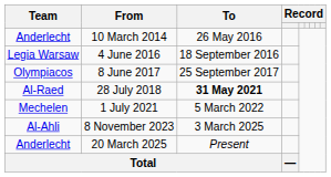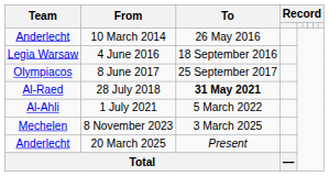 <table class="wikitable" style="text-align: center">
 <tr>
 <th rowspan="2">Team</th>
 <th rowspan="2">From</th>
 <th rowspan="2">To</th>
 <th colspan="6">Record</th>
 </tr>
 <tr>
 <th></th>
 <th></th>
 <th></th>
 <th></th>
 <th></th>
 <th></th>
 </tr>
 <tr>
 <td><a href='#'>Anderlecht</a></td>
 <td>10 March 2014</td>
 <td>26 May 2016<br></td>
 <td></td>
 </tr>
 <tr>
 <td><a href='#'>Legia Warsaw</a></td>
 <td>4 June 2016</td>
 <td>18 September 2016<br></td>
 <td></td>
 </tr>
 <tr>
 <td><a href='#'>Olympiacos</a></td>
 <td>8 June 2017</td>
 <td>25 September 2017<br></td>
 <td></td>
 </tr>
 <tr>
 <td><a href='#'>Al-Raed</a></td>
 <td>28 July 2018</td>
 <td><strong>31 May 2021<br></strong></td>
 <td></td>
 </tr>
 <tr>
-<td><a href='#'>Mechelen</a></td>
+<td><a href='#'>Al-Ahli</a></td>
 <td>1 July 2021</td>
 <td>5 March 2022<br></td>
 <td></td>
 </tr>
 <tr>
-<td><a href='#'>Al-Ahli</a></td>
+<td><a href='#'>Mechelen</a></td>
 <td>8 November 2023</td>
 <td>3 March 2025<br></td>
 <td></td>
 </tr>
 <tr>
 <td><a href='#'>Anderlecht</a></td>
 <td>20 March 2025</td>
 <td><em>Present</em><br></td>
 <td></td>
 </tr>
 <tr>
 <th colspan="3">Total<br></th>
 <th>—</th>
 </tr>
 </table>
